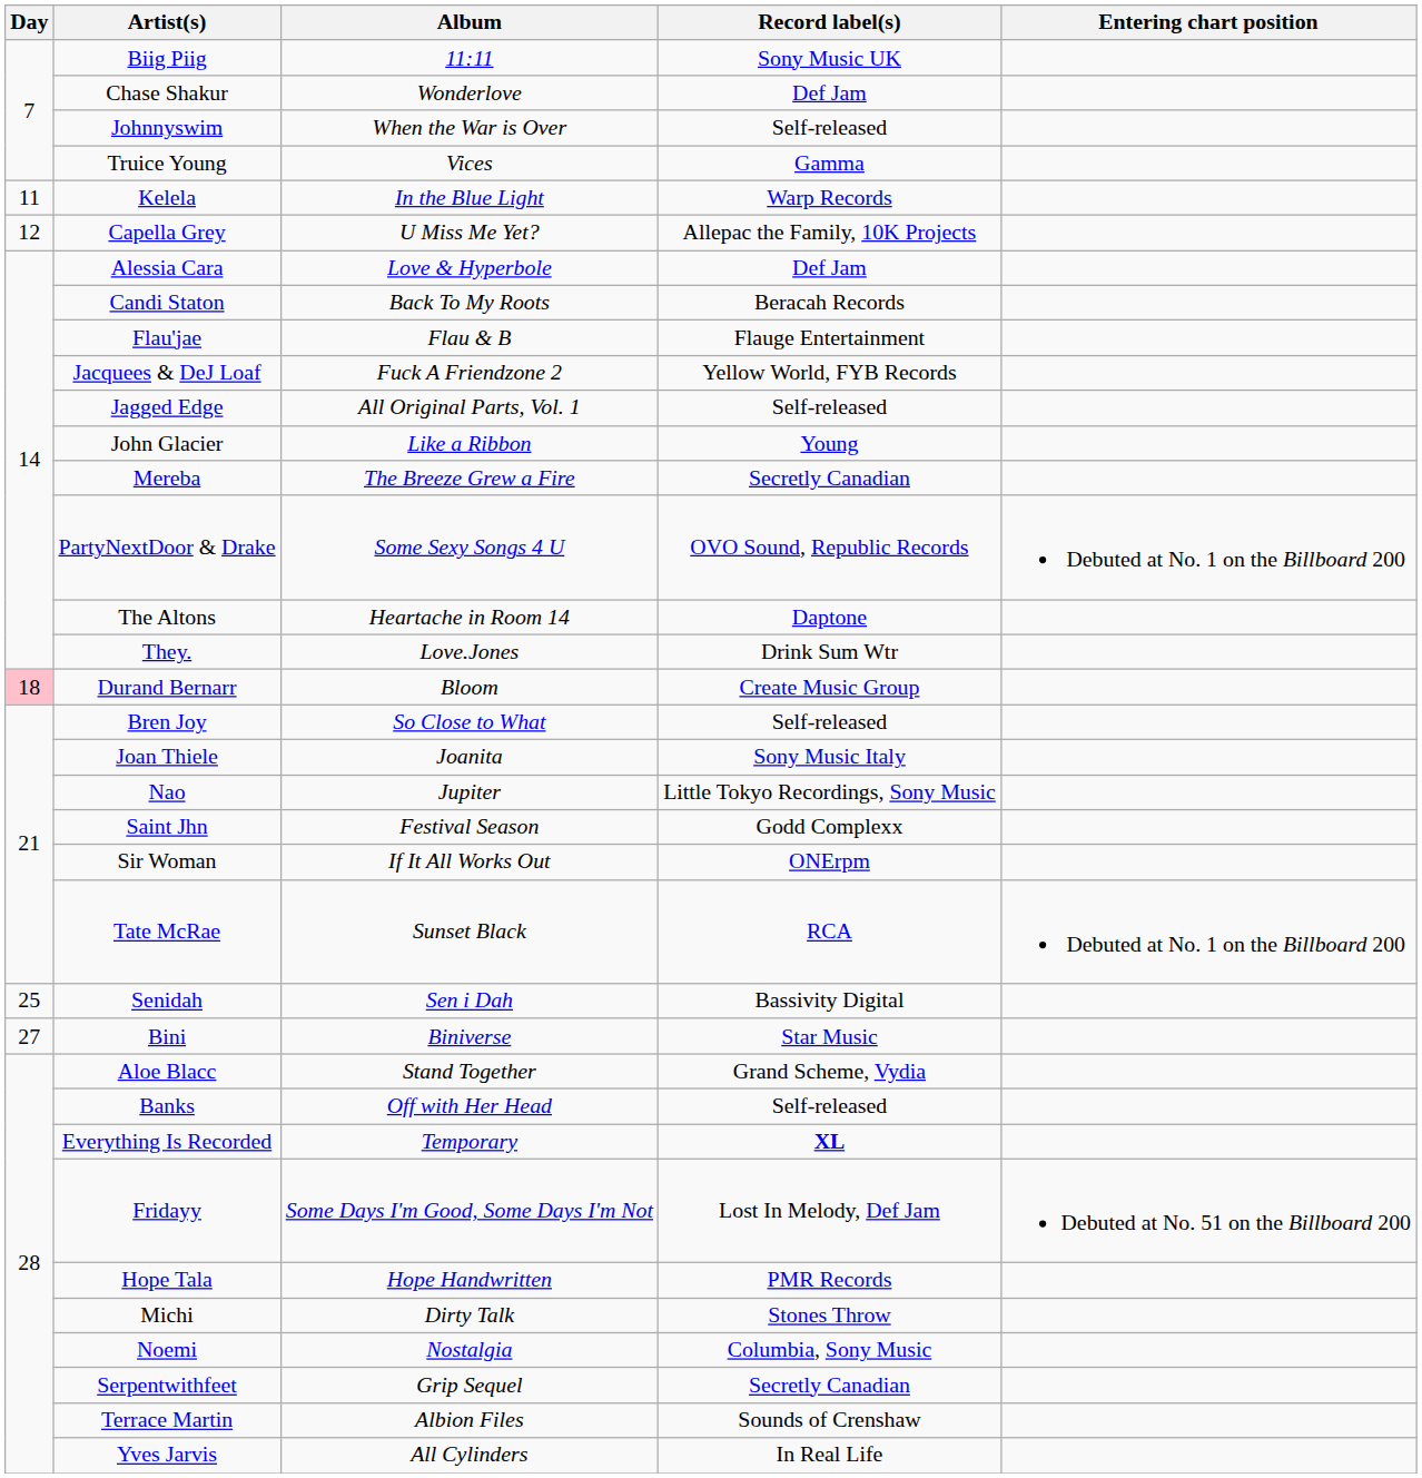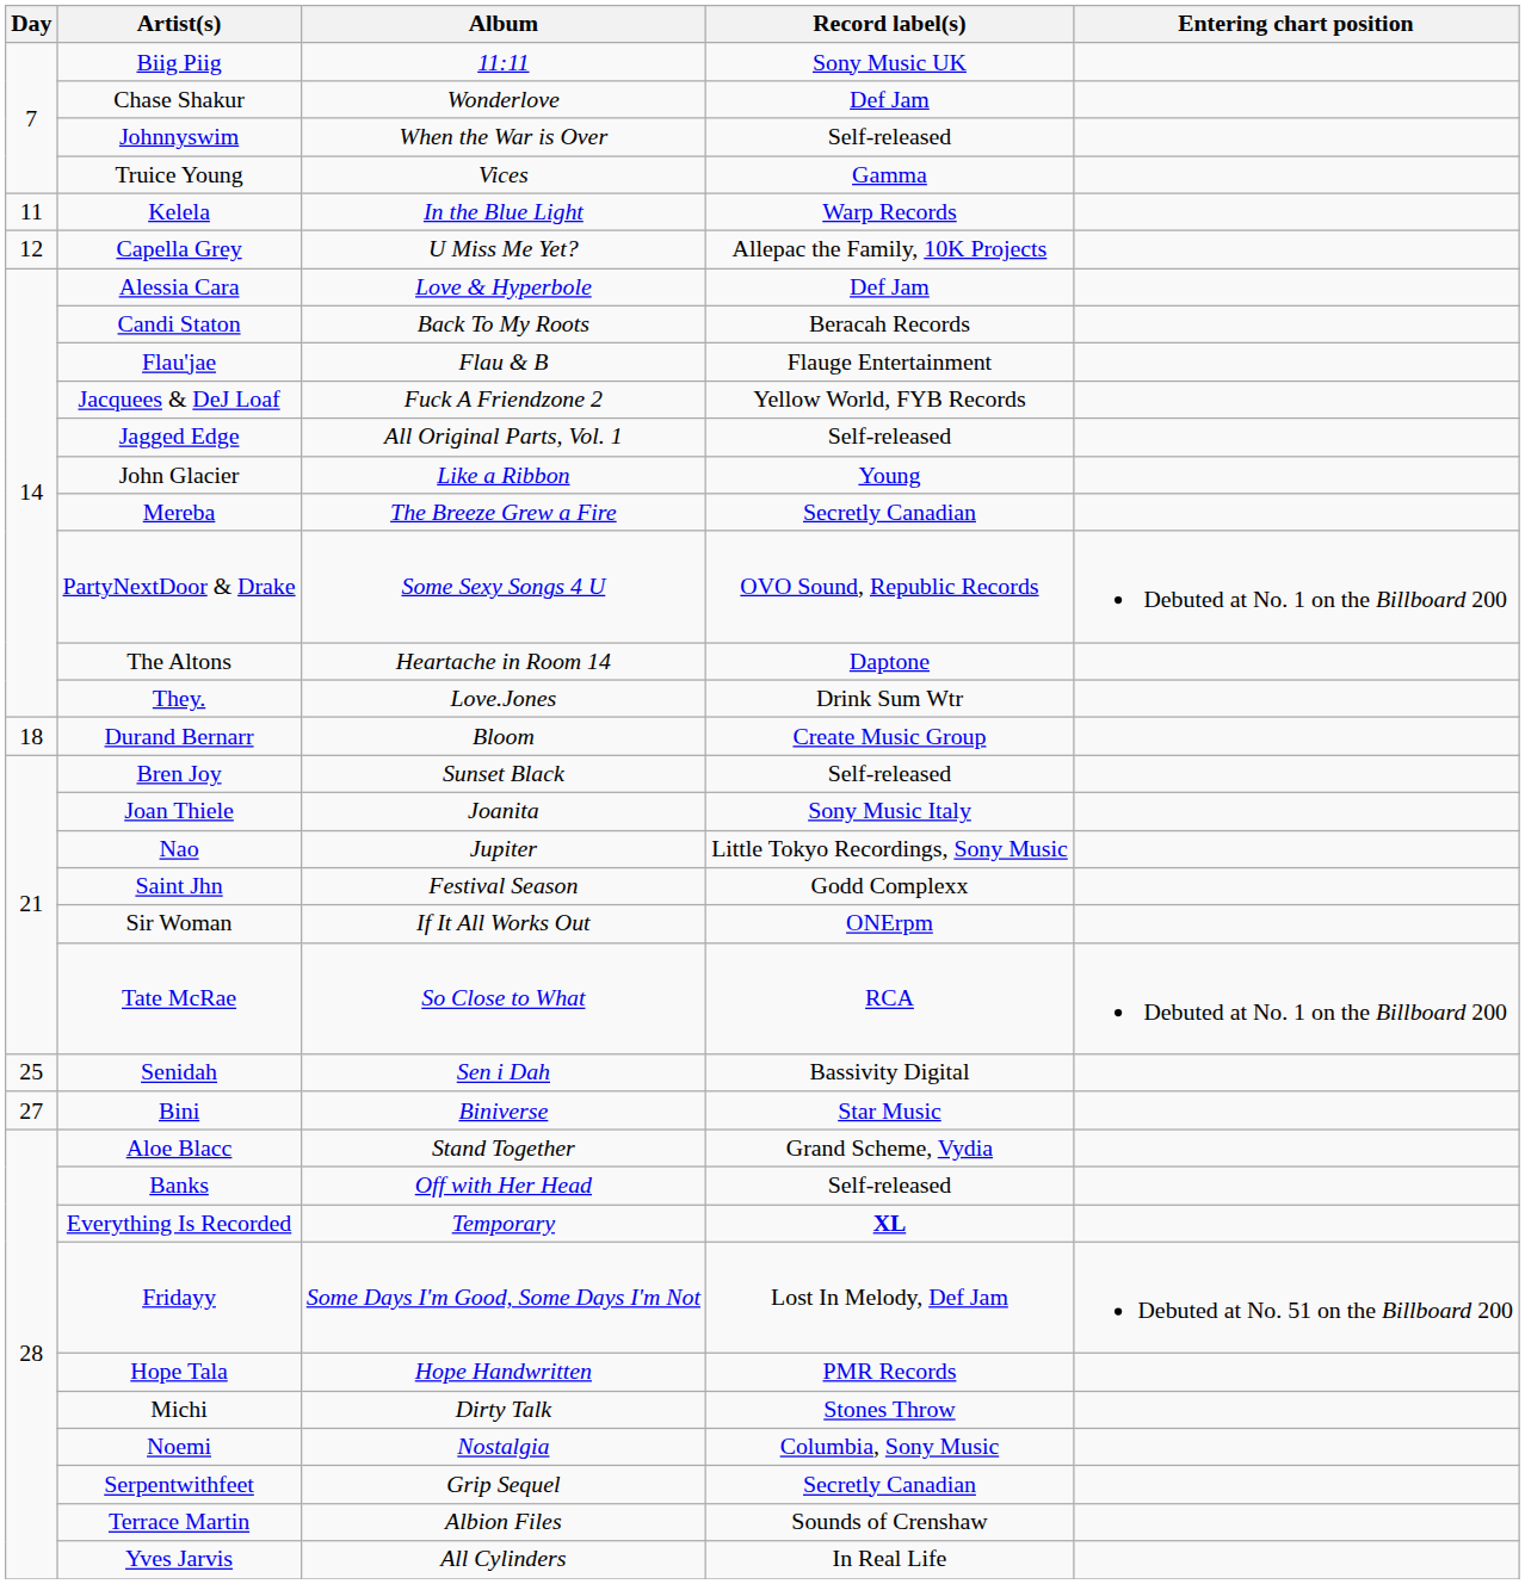 <table class="wikitable" style="text-align:center;">
 <tr>
 <th scope="col">Day</th>
 <th scope="col">Artist(s)</th>
 <th scope="col">Album</th>
 <th scope="col">Record label(s)</th>
 <th scope="col">Entering chart position</th>
 </tr>
 <tr>
 <td rowspan="4">7</td>
 <td><a href='#'>Biig Piig</a></td>
 <td><em><a href='#'>11:11</a></em></td>
 <td><a href='#'>Sony Music UK</a></td>
 <td></td>
 </tr>
 <tr>
 <td>Chase Shakur</td>
 <td><em>Wonderlove</em></td>
 <td><a href='#'>Def Jam</a></td>
 <td></td>
 </tr>
 <tr>
 <td><a href='#'>Johnnyswim</a></td>
 <td><em>When the War is Over</em></td>
 <td>Self-released</td>
 <td></td>
 </tr>
 <tr>
 <td>Truice Young</td>
 <td><em>Vices</em></td>
 <td><a href='#'>Gamma</a></td>
 <td></td>
 </tr>
 <tr>
 <td>11</td>
 <td><a href='#'>Kelela</a></td>
 <td><em><a href='#'>In the Blue Light</a></em></td>
 <td><a href='#'>Warp Records</a></td>
 <td></td>
 </tr>
 <tr>
 <td>12</td>
 <td><a href='#'>Capella Grey</a></td>
 <td><em>U Miss Me Yet?</em></td>
 <td>Allepac the Family, <a href='#'>10K Projects</a></td>
 <td></td>
 </tr>
 <tr>
 <td rowspan="10">14</td>
 <td><a href='#'>Alessia Cara</a></td>
 <td><em><a href='#'>Love & Hyperbole</a></em></td>
 <td><a href='#'>Def Jam</a></td>
 <td></td>
 </tr>
 <tr>
 <td><a href='#'>Candi Staton</a></td>
 <td><em>Back To My Roots</em></td>
 <td>Beracah Records</td>
 <td></td>
 </tr>
 <tr>
 <td><a href='#'>Flau'jae</a></td>
 <td><em>Flau & B</em></td>
 <td>Flauge Entertainment</td>
 <td></td>
 </tr>
 <tr>
 <td><a href='#'>Jacquees</a> & <a href='#'>DeJ Loaf</a></td>
 <td><em>Fuck A Friendzone 2</em></td>
 <td>Yellow World, FYB Records</td>
 <td></td>
 </tr>
 <tr>
 <td><a href='#'>Jagged Edge</a></td>
 <td><em>All Original Parts, Vol. 1</em></td>
 <td>Self-released</td>
 <td></td>
 </tr>
 <tr>
 <td>John Glacier</td>
 <td><em><a href='#'>Like a Ribbon</a></em></td>
 <td><a href='#'>Young</a></td>
 <td></td>
 </tr>
 <tr>
 <td><a href='#'>Mereba</a></td>
 <td><em><a href='#'>The Breeze Grew a Fire</a></em></td>
 <td><a href='#'>Secretly Canadian</a></td>
 <td></td>
 </tr>
 <tr>
 <td><a href='#'>PartyNextDoor</a> & <a href='#'>Drake</a></td>
 <td><em><a href='#'>Some Sexy Songs 4 U</a></em></td>
 <td><a href='#'>OVO Sound</a>, <a href='#'>Republic Records</a></td>
 <td><br><ul><li>Debuted at No. 1 on the <em>Billboard</em> 200</li></ul></td>
 </tr>
 <tr>
 <td>The Altons</td>
 <td><em>Heartache in Room 14</em></td>
 <td><a href='#'>Daptone</a></td>
 <td></td>
 </tr>
 <tr>
 <td><a href='#'>They.</a></td>
 <td><em>Love.Jones</em></td>
 <td>Drink Sum Wtr</td>
 <td></td>
 </tr>
 <tr>
-<td style="background: pink;">18</td>
+<td>18</td>
 <td><a href='#'>Durand Bernarr</a></td>
 <td><em>Bloom</em></td>
 <td><a href='#'>Create Music Group</a></td>
 <td></td>
 </tr>
 <tr>
 <td rowspan="6">21</td>
 <td><a href='#'>Bren Joy</a></td>
-<td><em><a href='#'>So Close to What</a></em></td>
+<td><em>Sunset Black</em></td>
 <td>Self-released</td>
 <td></td>
 </tr>
 <tr>
 <td><a href='#'>Joan Thiele</a></td>
 <td><em>Joanita</em></td>
 <td><a href='#'>Sony Music Italy</a></td>
 <td></td>
 </tr>
 <tr>
 <td><a href='#'>Nao</a></td>
 <td><em>Jupiter</em></td>
 <td>Little Tokyo Recordings, <a href='#'>Sony Music</a></td>
 <td></td>
 </tr>
 <tr>
 <td><a href='#'>Saint Jhn</a></td>
 <td><em>Festival Season</em></td>
 <td>Godd Complexx</td>
 <td></td>
 </tr>
 <tr>
 <td>Sir Woman</td>
 <td><em>If It All Works Out</em></td>
 <td><a href='#'>ONErpm</a></td>
 <td></td>
 </tr>
 <tr>
 <td><a href='#'>Tate McRae</a></td>
-<td><em>Sunset Black</em></td>
+<td><em><a href='#'>So Close to What</a></em></td>
 <td><a href='#'>RCA</a></td>
 <td><br><ul><li>Debuted at No. 1 on the <em>Billboard</em> 200</li></ul></td>
 </tr>
 <tr>
 <td>25</td>
 <td><a href='#'>Senidah</a></td>
 <td><em><a href='#'>Sen i Dah</a></em></td>
 <td>Bassivity Digital</td>
 <td></td>
 </tr>
 <tr>
 <td>27</td>
 <td><a href='#'>Bini</a></td>
 <td><em><a href='#'>Biniverse</a></em></td>
 <td><a href='#'>Star Music</a></td>
 <td></td>
 </tr>
 <tr>
 <td rowspan="10">28</td>
 <td><a href='#'>Aloe Blacc</a></td>
 <td><em>Stand Together</em></td>
 <td>Grand Scheme, <a href='#'>Vydia</a></td>
 <td></td>
 </tr>
 <tr>
 <td><a href='#'>Banks</a></td>
 <td><em><a href='#'>Off with Her Head</a></em></td>
 <td>Self-released</td>
 <td></td>
 </tr>
 <tr>
 <td><a href='#'>Everything Is Recorded</a></td>
 <td><em><a href='#'>Temporary</a></em></td>
 <td><strong><a href='#'>XL</a></strong></td>
 <td></td>
 </tr>
 <tr>
 <td><a href='#'>Fridayy</a></td>
 <td><em><a href='#'>Some Days I'm Good, Some Days I'm Not</a></em></td>
 <td>Lost In Melody, <a href='#'>Def Jam</a></td>
 <td><br><ul><li>Debuted at No. 51 on the <em>Billboard</em> 200</li></ul></td>
 </tr>
 <tr>
 <td><a href='#'>Hope Tala</a></td>
 <td><em><a href='#'>Hope Handwritten</a></em></td>
 <td><a href='#'>PMR Records</a></td>
 <td></td>
 </tr>
 <tr>
 <td>Michi</td>
 <td><em>Dirty Talk</em></td>
 <td><a href='#'>Stones Throw</a></td>
 <td></td>
 </tr>
 <tr>
 <td><a href='#'>Noemi</a></td>
 <td><em><a href='#'>Nostalgia</a></em></td>
 <td><a href='#'>Columbia</a>, <a href='#'>Sony Music</a></td>
 <td></td>
 </tr>
 <tr>
 <td><a href='#'>Serpentwithfeet</a></td>
 <td><em>Grip Sequel</em></td>
 <td><a href='#'>Secretly Canadian</a></td>
 <td></td>
 </tr>
 <tr>
 <td><a href='#'>Terrace Martin</a></td>
 <td><em>Albion Files</em></td>
 <td>Sounds of Crenshaw</td>
 <td></td>
 </tr>
 <tr>
 <td><a href='#'>Yves Jarvis</a></td>
 <td><em>All Cylinders</em></td>
 <td>In Real Life</td>
 <td></td>
 </tr>
 </table>
